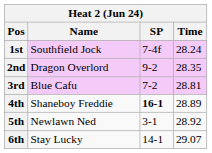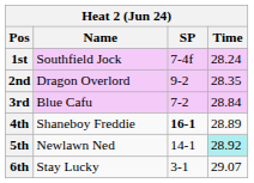 <table class="wikitable">
 <tr>
 <th colspan="6">Heat 2 (Jun 24)</th>
 </tr>
 <tr>
 <th width=20>Pos</th>
 <th width=150>Name</th>
 <th width=40>SP</th>
 <th width=40>Time</th>
 </tr>
 <tr style="background: #f4caf9;">
 <th>1st</th>
 <td>Southfield Jock</td>
 <td>7-4f</td>
 <td>28.24</td>
 </tr>
 <tr style="background: #f4caf9;">
 <th>2nd</th>
 <td>Dragon Overlord</td>
 <td>9-2</td>
 <td>28.35</td>
 </tr>
 <tr style="background: #f4caf9;">
 <th>3rd</th>
 <td>Blue Cafu</td>
 <td>7-2</td>
-<td>28.81</td>
+<td>28.84</td>
 </tr>
 <tr>
 <th>4th</th>
 <td>Shaneboy Freddie</td>
 <td><strong>16-1</strong></td>
 <td>28.89</td>
 </tr>
 <tr>
 <th>5th</th>
 <td>Newlawn Ned</td>
-<td>3-1</td>
-<td>28.92</td>
+<td>14-1</td>
+<td style="background: paleturquoise;">28.92</td>
 </tr>
 <tr>
 <th>6th</th>
 <td>Stay Lucky</td>
-<td>14-1</td>
+<td>3-1</td>
 <td>29.07</td>
 </tr>
 </table>
